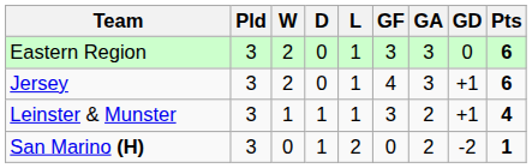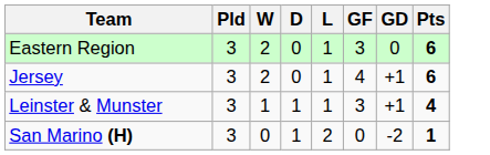 <table class="wikitable" style="text-align:center;">
 <tr>
 <th width=175>Team</th>
 <th width=20 abbr="Played">Pld</th>
 <th width=20 abbr="Won">W</th>
 <th width=20 abbr="Drawn">D</th>
 <th width=20 abbr="Lost">L</th>
 <th width=20 abbr="Goals for">GF</th>
-<th width=20 abbr="Goals against">GA</th>
 <th width=20 abbr="Goal difference">GD</th>
 <th width=20 abbr="Points">Pts</th>
 </tr>
 <tr bgcolor="#ccffcc">
 <td align=left> Eastern Region</td>
 <td>3</td>
 <td>2</td>
 <td>0</td>
 <td>1</td>
-<td>3</td>
 <td>3</td>
 <td>0</td>
 <td><strong>6</strong></td>
 </tr>
 <tr>
 <td align=left> <a href='#'>Jersey</a></td>
 <td>3</td>
 <td>2</td>
 <td>0</td>
 <td>1</td>
 <td>4</td>
-<td>3</td>
 <td>+1</td>
 <td><strong>6</strong></td>
 </tr>
 <tr>
 <td align=left> <a href='#'>Leinster</a> & <a href='#'>Munster</a></td>
 <td>3</td>
 <td>1</td>
 <td>1</td>
 <td>1</td>
 <td>3</td>
-<td>2</td>
 <td>+1</td>
 <td><strong>4</strong></td>
 </tr>
 <tr>
 <td align=left> <a href='#'>San Marino</a> <strong>(H)</strong></td>
 <td>3</td>
 <td>0</td>
 <td>1</td>
 <td>2</td>
 <td>0</td>
-<td>2</td>
 <td>-2</td>
 <td><strong>1</strong></td>
 </tr>
 </table>
